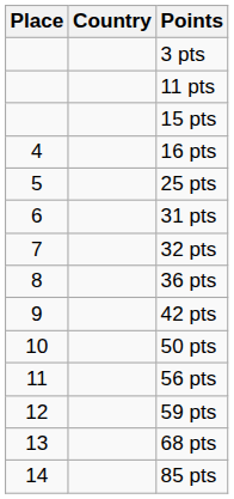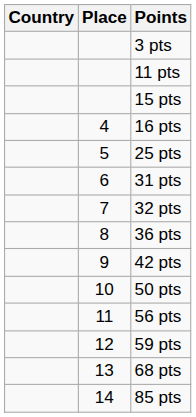 <table class=wikitable>
 <tr>
+<th>Country</th>
 <th>Place</th>
-<th>Country</th>
 <th>Points</th>
 </tr>
 <tr>
+<td></td>
 <td align=center></td>
-<td></td>
 <td>3 pts</td>
 </tr>
 <tr>
+<td></td>
 <td align=center></td>
-<td></td>
 <td>11 pts</td>
 </tr>
 <tr>
+<td></td>
 <td align=center></td>
-<td></td>
 <td>15 pts</td>
 </tr>
 <tr>
+<td></td>
 <td align=center>4</td>
-<td></td>
 <td>16 pts</td>
 </tr>
 <tr>
+<td></td>
 <td align=center>5</td>
-<td></td>
 <td>25 pts</td>
 </tr>
 <tr>
+<td></td>
 <td align=center>6</td>
-<td></td>
 <td>31 pts</td>
 </tr>
 <tr>
+<td></td>
 <td align=center>7</td>
-<td></td>
 <td>32 pts</td>
 </tr>
 <tr>
+<td></td>
 <td align=center>8</td>
-<td></td>
 <td>36 pts</td>
 </tr>
 <tr>
+<td></td>
 <td align=center>9</td>
-<td></td>
 <td>42 pts</td>
 </tr>
 <tr>
+<td></td>
 <td align=center>10</td>
-<td></td>
 <td>50 pts</td>
 </tr>
 <tr>
+<td></td>
 <td align=center>11</td>
-<td></td>
 <td>56 pts</td>
 </tr>
 <tr>
+<td></td>
 <td align=center>12</td>
-<td></td>
 <td>59 pts</td>
 </tr>
 <tr>
+<td></td>
 <td align=center>13</td>
-<td></td>
 <td>68 pts</td>
 </tr>
 <tr>
+<td></td>
 <td align=center>14</td>
-<td></td>
 <td>85 pts</td>
 </tr>
 </table>
